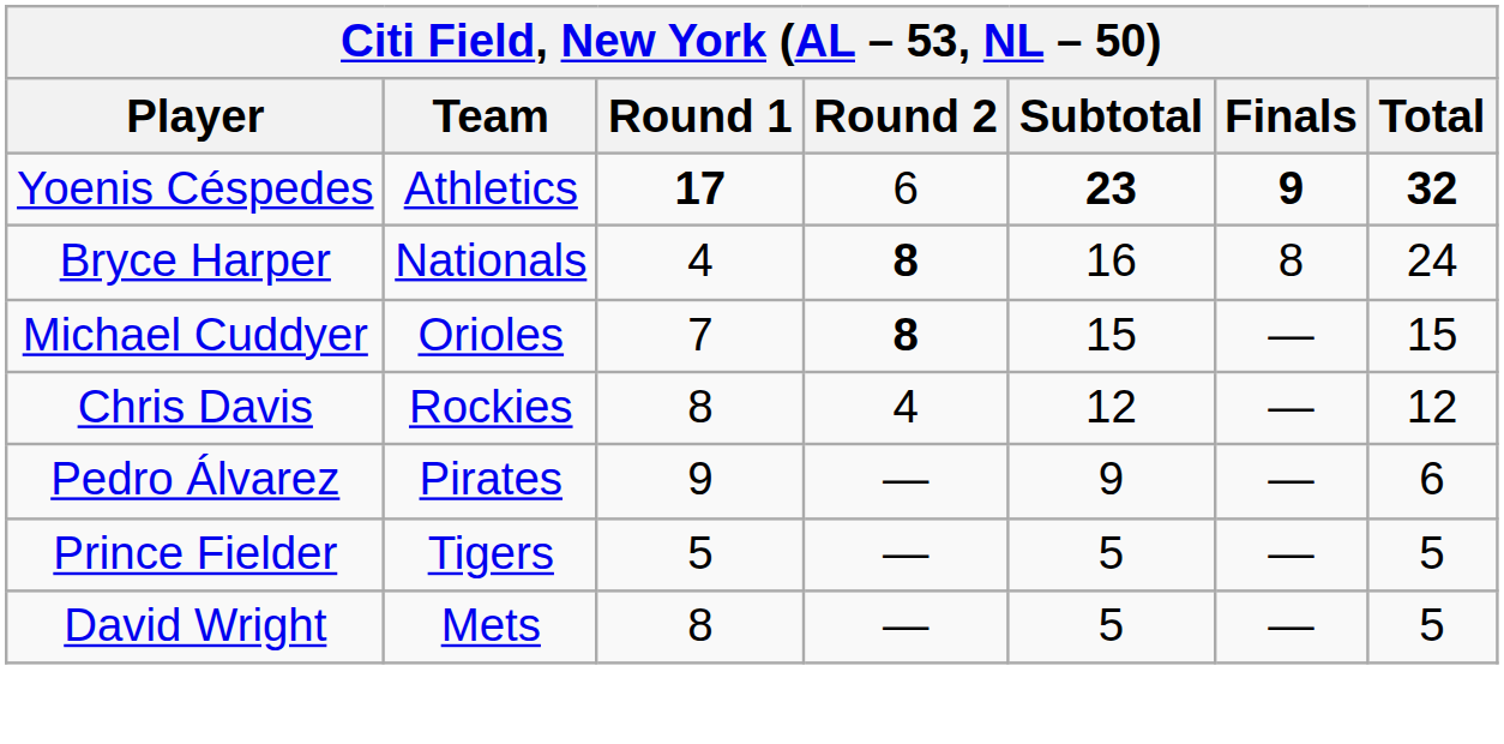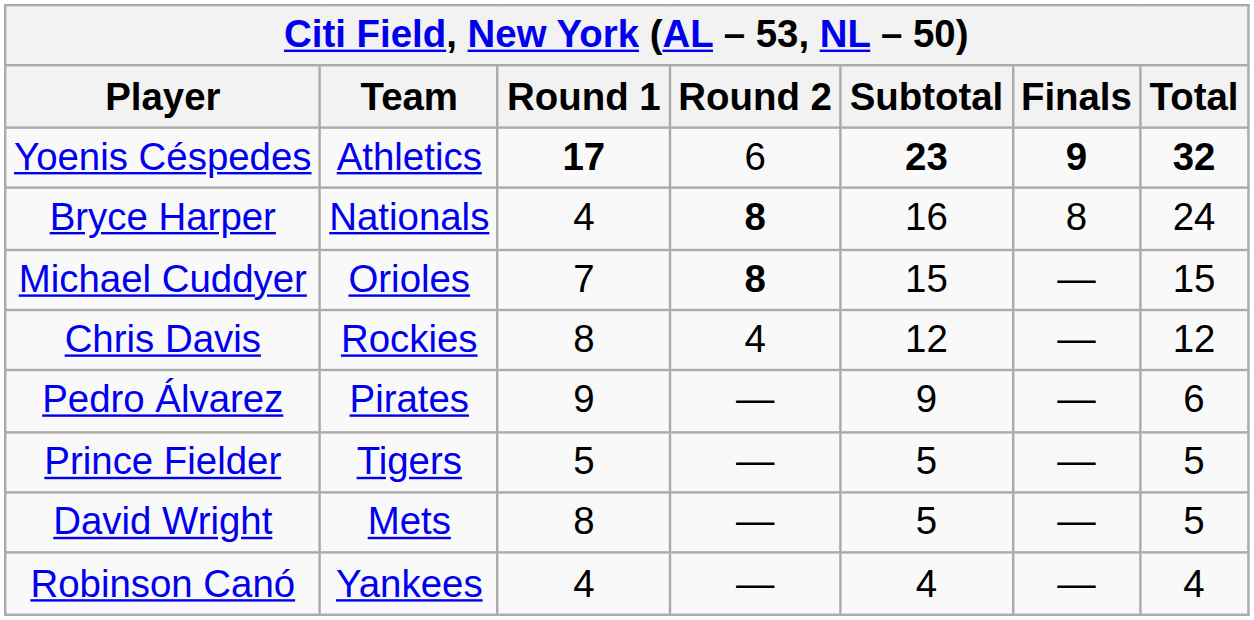 <table class="wikitable" style="text-align:center;">
 <tr>
 <th colspan="7"><a href='#'>Citi Field</a>, <a href='#'>New York</a> (<a href='#'>AL</a> – 53, <a href='#'>NL</a> – 50)</th>
 </tr>
 <tr>
 <th>Player</th>
 <th>Team</th>
 <th>Round 1</th>
 <th>Round 2</th>
 <th>Subtotal</th>
 <th>Finals</th>
 <th>Total</th>
 </tr>
 <tr>
 <td><a href='#'>Yoenis Céspedes</a></td>
 <td><a href='#'>Athletics</a></td>
 <td><strong>17</strong></td>
 <td>6</td>
 <td><strong>23</strong></td>
 <td><strong>9</strong></td>
 <td><strong>32</strong></td>
 </tr>
 <tr>
 <td><a href='#'>Bryce Harper</a></td>
 <td><a href='#'>Nationals</a></td>
 <td>4</td>
 <td><strong>8</strong></td>
 <td>16</td>
 <td>8</td>
 <td>24</td>
 </tr>
 <tr>
 <td><a href='#'>Michael Cuddyer</a></td>
 <td><a href='#'>Orioles</a></td>
 <td>7</td>
 <td><strong>8</strong></td>
 <td>15</td>
 <td>—</td>
 <td>15</td>
 </tr>
 <tr>
 <td><a href='#'>Chris Davis</a></td>
 <td><a href='#'>Rockies</a></td>
 <td>8</td>
 <td>4</td>
 <td>12</td>
 <td>—</td>
 <td>12</td>
 </tr>
 <tr>
 <td><a href='#'>Pedro Álvarez</a></td>
 <td><a href='#'>Pirates</a></td>
 <td>9</td>
 <td>—</td>
 <td>9</td>
 <td>—</td>
 <td>6</td>
 </tr>
 <tr>
 <td><a href='#'>Prince Fielder</a></td>
 <td><a href='#'>Tigers</a></td>
 <td>5</td>
 <td>—</td>
 <td>5</td>
 <td>—</td>
 <td>5</td>
 </tr>
 <tr>
 <td><a href='#'>David Wright</a></td>
 <td><a href='#'>Mets</a></td>
 <td>8</td>
 <td>—</td>
 <td>5</td>
 <td>—</td>
 <td>5</td>
 </tr>
+<tr>
+<td><a href='#'>Robinson Canó</a></td>
+<td><a href='#'>Yankees</a></td>
+<td>4</td>
+<td>—</td>
+<td>4</td>
+<td>—</td>
+<td>4</td>
+</tr>
 </table>
